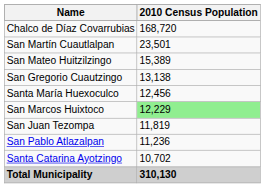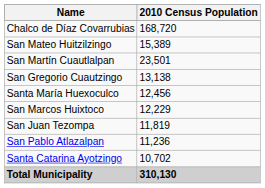 <table class="wikitable">
 <tr style="background:#000000; color:black;">
 <th><strong>Name</strong></th>
 <th><strong>2010 Census Population</strong></th>
 </tr>
 <tr>
 <td>Chalco de Díaz Covarrubias</td>
 <td>168,720</td>
 </tr>
 <tr>
+<td>San Mateo Huitzilzingo</td>
+<td>15,389</td>
+</tr>
+<tr>
 <td>San Martín Cuautlalpan</td>
 <td>23,501</td>
-</tr>
-<tr>
-<td>San Mateo Huitzilzingo</td>
-<td>15,389</td>
 </tr>
 <tr>
 <td>San Gregorio Cuautzingo</td>
 <td>13,138</td>
 </tr>
 <tr>
 <td>Santa María Huexoculco</td>
 <td>12,456</td>
 </tr>
 <tr>
 <td>San Marcos Huixtoco</td>
-<td style="background: lightgreen;">12,229</td>
+<td>12,229</td>
 </tr>
 <tr>
 <td>San Juan Tezompa</td>
 <td>11,819</td>
 </tr>
 <tr>
 <td><a href='#'>San Pablo Atlazalpan</a></td>
 <td>11,236</td>
 </tr>
 <tr>
 <td><a href='#'>Santa Catarina Ayotzingo</a></td>
 <td>10,702</td>
 </tr>
 <tr style="background:#CFCFCF;">
 <td><strong>Total Municipality</strong></td>
 <td><strong>310,130</strong></td>
 </tr>
 </table>
